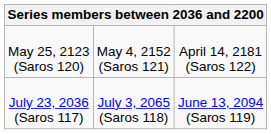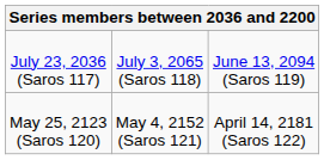 <table class="wikitable mw-collapsible mw-collapsed">
 <tr>
 <th colspan=3>Series members between 2036 and 2200</th>
+</tr>
+<tr style="text-align:center;">
+<td><br><a href='#'>July 23, 2036</a><br>(Saros 117)</td>
+<td><br><a href='#'>July 3, 2065</a><br>(Saros 118)</td>
+<td><br><a href='#'>June 13, 2094</a><br>(Saros 119)</td>
 </tr>
 <tr style="text-align:center;">
 <td><br>May 25, 2123<br>(Saros 120)</td>
 <td><br>May 4, 2152<br>(Saros 121)</td>
 <td><br>April 14, 2181<br>(Saros 122)</td>
 </tr>
-<tr style="text-align:center;">
-<td><br><a href='#'>July 23, 2036</a><br>(Saros 117)</td>
-<td><br><a href='#'>July 3, 2065</a><br>(Saros 118)</td>
-<td><br><a href='#'>June 13, 2094</a><br>(Saros 119)</td>
-</tr>
 </table>
